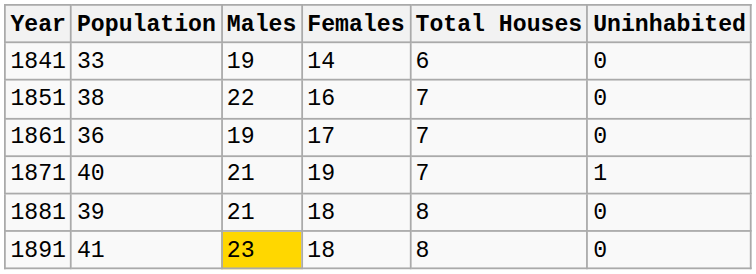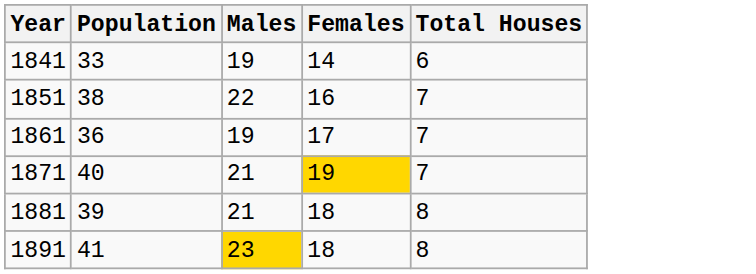 <table class="wikitable">
 <tr>
 <th>Year</th>
 <th>Population</th>
 <th>Males</th>
 <th>Females</th>
 <th>Total Houses</th>
-<th>Uninhabited</th>
 </tr>
 <tr>
 <td>1841</td>
 <td>33</td>
 <td>19</td>
 <td>14</td>
 <td>6</td>
-<td>0</td>
 </tr>
 <tr>
 <td>1851</td>
 <td>38</td>
 <td>22</td>
 <td>16</td>
 <td>7</td>
-<td>0</td>
 </tr>
 <tr>
 <td>1861</td>
 <td>36</td>
 <td>19</td>
 <td>17</td>
 <td>7</td>
-<td>0</td>
 </tr>
 <tr>
 <td>1871</td>
 <td>40</td>
 <td>21</td>
-<td>19</td>
+<td style="background: gold;">19</td>
 <td>7</td>
-<td>1</td>
 </tr>
 <tr>
 <td>1881</td>
 <td>39</td>
 <td>21</td>
 <td>18</td>
 <td>8</td>
-<td>0</td>
 </tr>
 <tr>
 <td>1891</td>
 <td>41</td>
 <td style="background: gold;">23</td>
 <td>18</td>
 <td>8</td>
-<td>0</td>
 </tr>
 </table>
